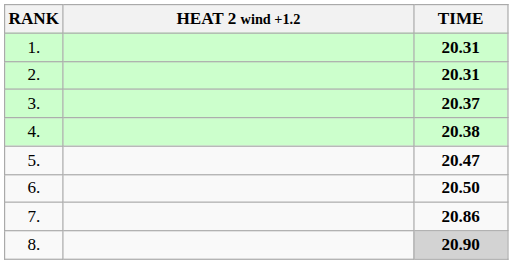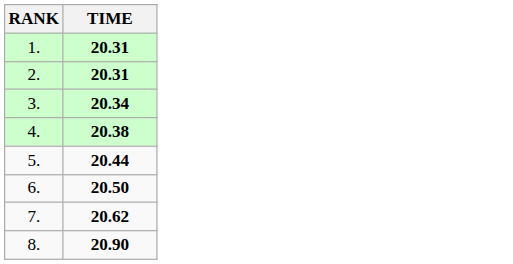 <table class="wikitable" style="border-collapse: collapse; font-size: 90%;">
 <tr>
 <th>RANK</th>
-<th style="width: 20em">HEAT 2 <small>wind +1.2</small></th>
 <th style="width: 5em">TIME</th>
 </tr>
 <tr style="background:#ccffcc;">
 <td align="center">1.</td>
-<td></td>
 <td align="center"><strong>20.31</strong></td>
 </tr>
 <tr style="background:#ccffcc;">
 <td align="center">2.</td>
-<td></td>
 <td align="center"><strong>20.31</strong></td>
 </tr>
 <tr style="background:#ccffcc;">
 <td align="center">3.</td>
-<td></td>
-<td align="center"><strong>20.37</strong></td>
+<td align="center"><strong>20.34</strong></td>
 </tr>
 <tr style="background:#ccffcc;">
 <td align="center">4.</td>
-<td></td>
 <td align="center"><strong>20.38</strong></td>
 </tr>
 <tr>
 <td align="center">5.</td>
-<td></td>
-<td align="center"><strong>20.47</strong></td>
+<td align="center"><strong>20.44</strong></td>
 </tr>
 <tr>
 <td align="center">6.</td>
-<td></td>
 <td align="center"><strong>20.50</strong></td>
 </tr>
 <tr>
 <td align="center">7.</td>
-<td></td>
-<td align="center"><strong>20.86</strong></td>
+<td align="center"><strong>20.62</strong></td>
 </tr>
 <tr>
 <td align="center">8.</td>
-<td></td>
-<td align="center" style="background: lightgrey;"><strong>20.90</strong></td>
+<td align="center"><strong>20.90</strong></td>
 </tr>
 </table>
